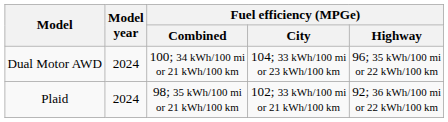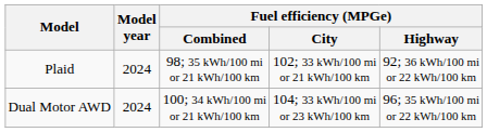 <table class="wikitable" style="margin: 1em auto; text-align: center; style="float: left;">
 <tr>
 <th rowspan=2>Model</th>
 <th rowspan=2>Model<br>year</th>
 <th colspan=3>Fuel efficiency (MPGe)</th>
 </tr>
 <tr>
 <th>Combined</th>
 <th>City</th>
 <th>Highway</th>
 </tr>
 <tr>
+<td>Plaid<br></td>
+<td>2024</td>
+<td>98; <small>35 kWh/100 mi <br>or 21 kWh/100 km</small></td>
+<td>102; <small>33 kWh/100 mi <br>or 21 kWh/100 km</small></td>
+<td>92; <small>36 kWh/100 mi <br>or 22 kWh/100 km</small></td>
+</tr>
+<tr>
 <td>Dual Motor AWD<br></td>
 <td>2024</td>
 <td>100; <small>34 kWh/100 mi <br>or 21 kWh/100 km</small></td>
 <td>104; <small>33 kWh/100 mi <br>or 23 kWh/100 km</small></td>
 <td>96; <small>35 kWh/100 mi <br>or 22 kWh/100 km</small></td>
 </tr>
-<tr>
-<td>Plaid<br></td>
-<td>2024</td>
-<td>98; <small>35 kWh/100 mi <br>or 21 kWh/100 km</small></td>
-<td>102; <small>33 kWh/100 mi <br>or 21 kWh/100 km</small></td>
-<td>92; <small>36 kWh/100 mi <br>or 22 kWh/100 km</small></td>
-</tr>
 </table>
